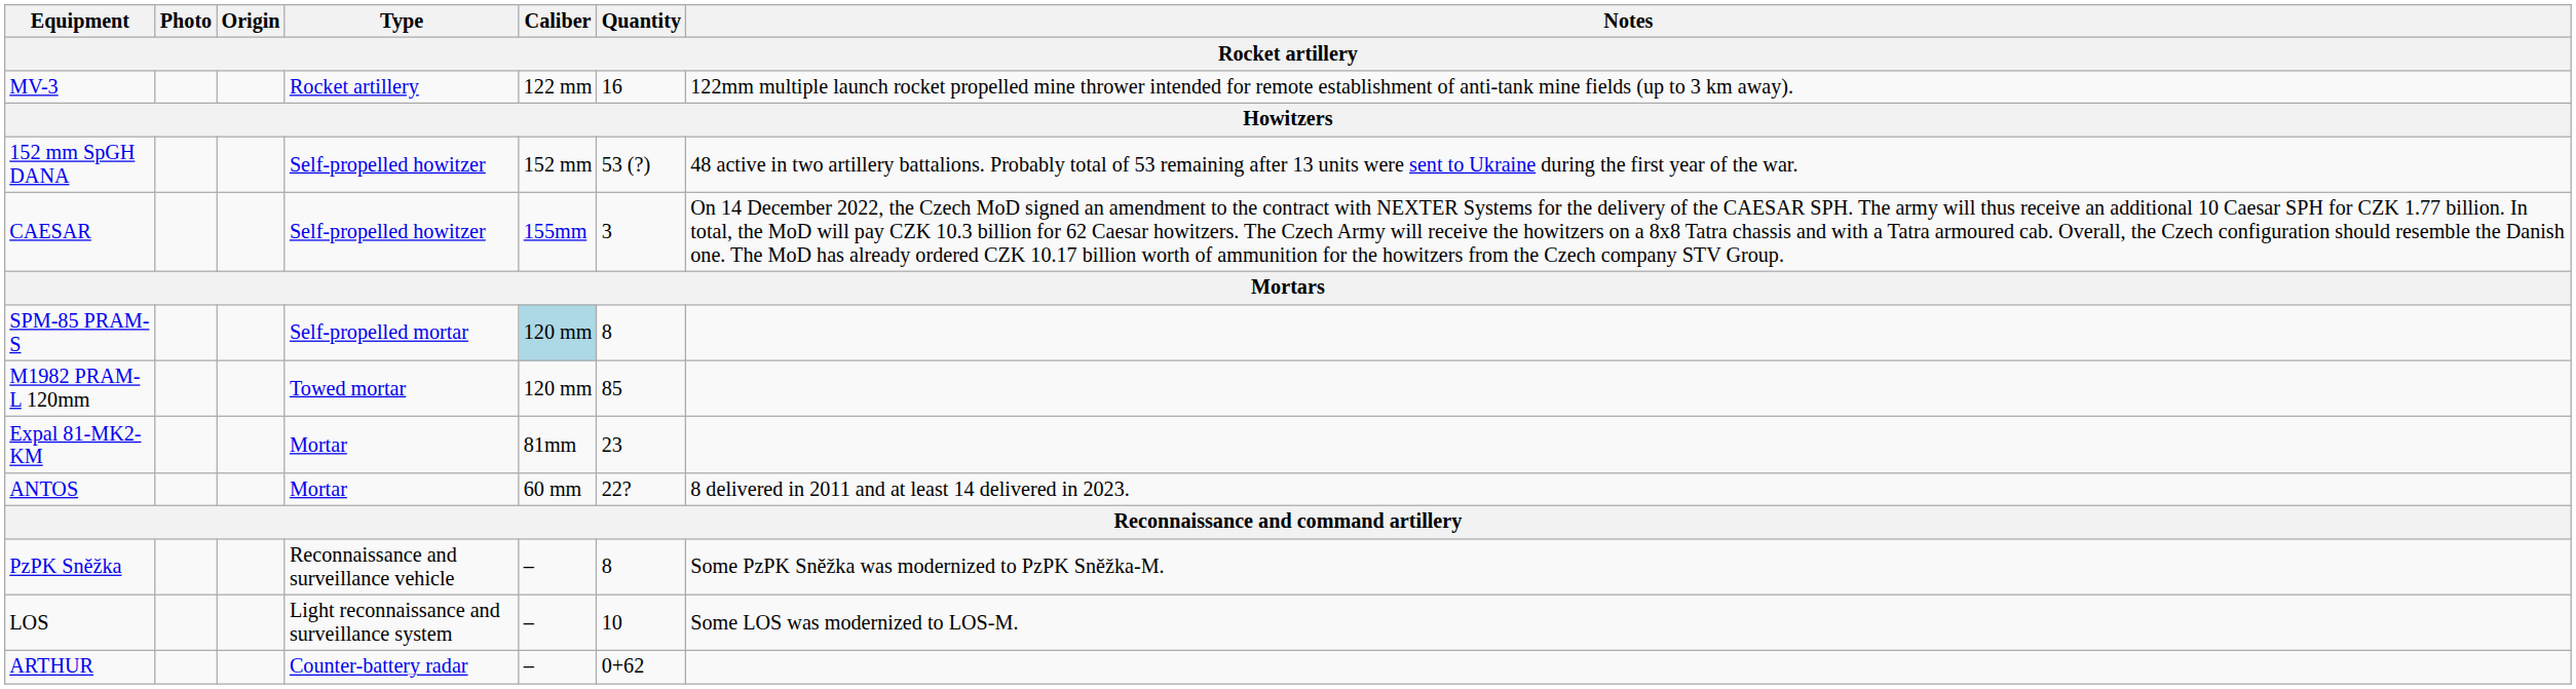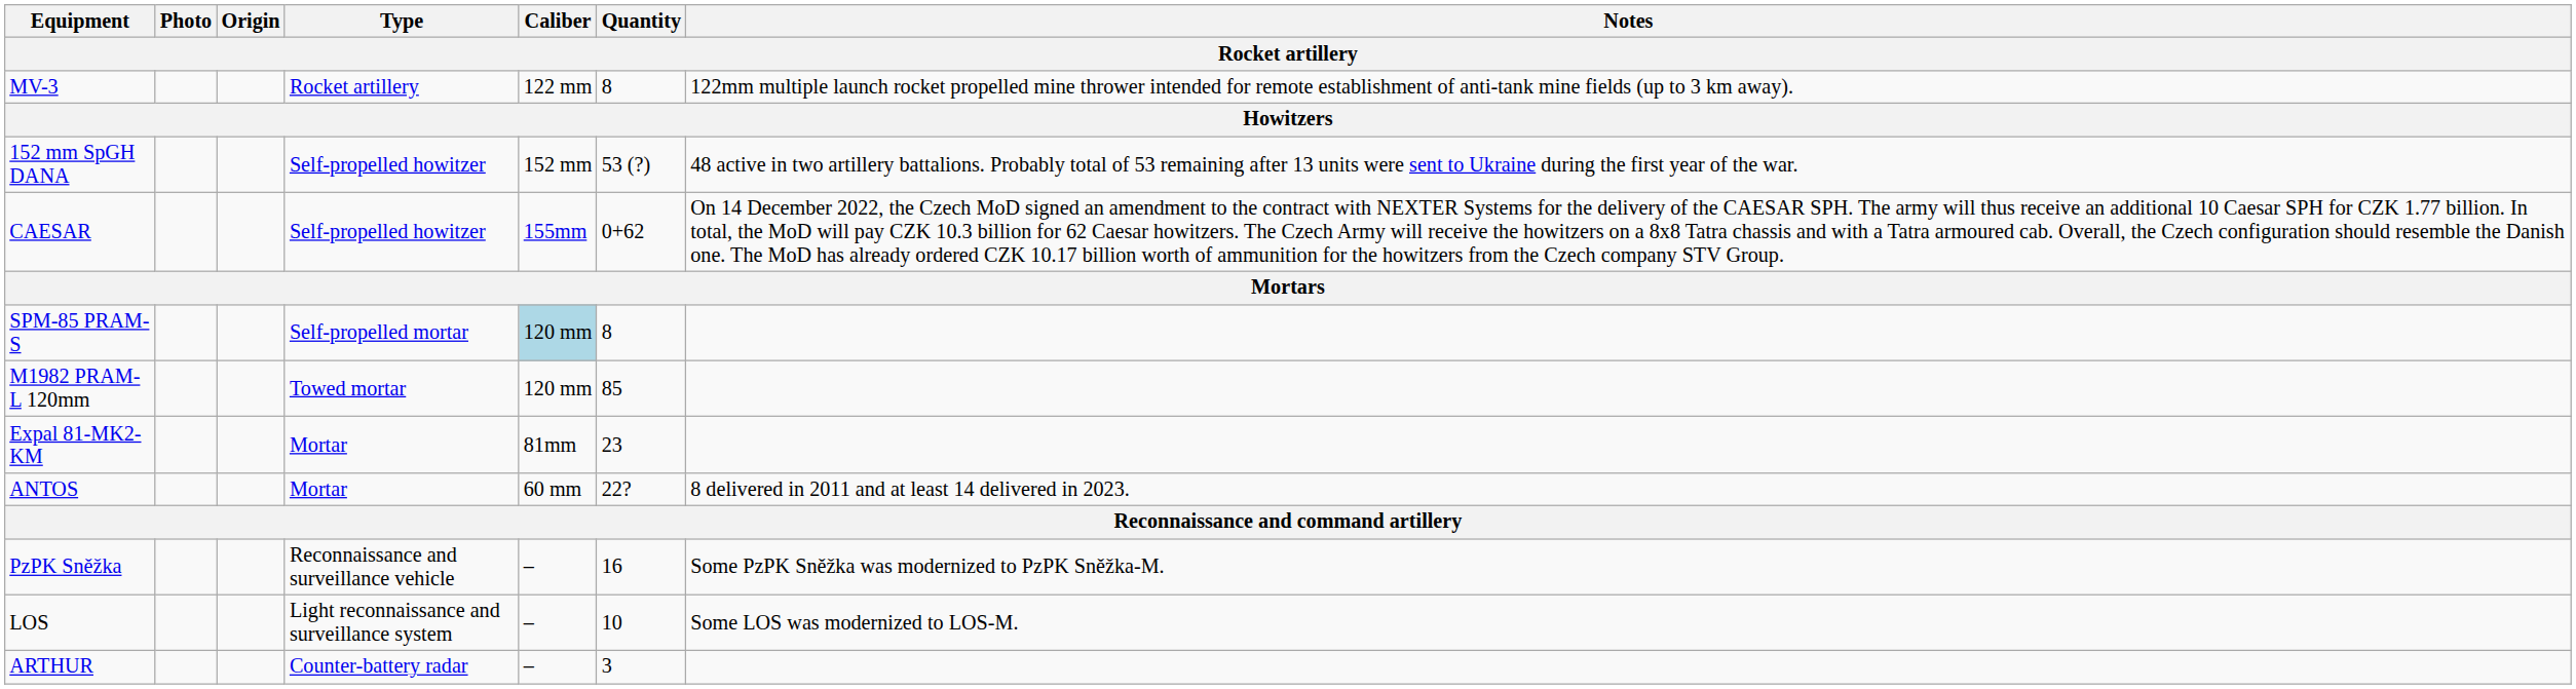 <table class="wikitable" width="100%">
 <tr>
 <th>Equipment</th>
 <th>Photo</th>
 <th>Origin</th>
 <th>Type</th>
 <th>Caliber</th>
 <th>Quantity</th>
 <th>Notes</th>
 </tr>
 <tr>
 <th colspan="7">Rocket artillery</th>
 </tr>
 <tr>
 <td><a href='#'>MV-3</a></td>
 <td></td>
 <td></td>
 <td><a href='#'>Rocket artillery</a></td>
 <td>122 mm</td>
-<td>16</td>
+<td>8</td>
 <td>122mm multiple launch rocket propelled mine thrower intended for remote establishment of anti-tank mine fields (up to 3 km away).</td>
 </tr>
 <tr>
 <th colspan="7">Howitzers</th>
 </tr>
 <tr>
 <td><a href='#'>152 mm SpGH DANA</a></td>
 <td></td>
 <td></td>
 <td><a href='#'>Self-propelled howitzer</a></td>
 <td>152 mm</td>
 <td>53 (?)</td>
 <td>48 active in two artillery battalions. Probably total of 53 remaining after 13 units were <a href='#'>sent to Ukraine</a> during the first year of the war.</td>
 </tr>
 <tr>
 <td><a href='#'>CAESAR</a></td>
 <td></td>
 <td><br></td>
 <td><a href='#'>Self-propelled howitzer</a></td>
 <td><a href='#'>155mm</a></td>
-<td>3</td>
+<td>0+62</td>
 <td>On 14 December 2022, the Czech MoD signed an amendment to the contract with NEXTER Systems for the delivery of the CAESAR SPH. The army will thus receive an additional 10 Caesar SPH for CZK 1.77 billion. In total, the MoD will pay CZK 10.3 billion for 62 Caesar howitzers. The Czech Army will receive the howitzers on a 8x8 Tatra chassis and with a Tatra armoured cab. Overall, the Czech configuration should resemble the Danish one. The MoD has already ordered CZK 10.17 billion worth of ammunition for the howitzers from the Czech company STV Group.</td>
 </tr>
 <tr>
 <th colspan="7">Mortars</th>
 </tr>
 <tr>
 <td><a href='#'>SPM-85 PRAM-S</a></td>
 <td></td>
 <td></td>
 <td><a href='#'>Self-propelled mortar</a></td>
 <td style="background: lightblue;">120 mm</td>
 <td>8</td>
 <td></td>
 </tr>
 <tr>
 <td><a href='#'>M1982 PRAM-L</a> 120mm</td>
 <td></td>
 <td></td>
 <td><a href='#'>Towed mortar</a></td>
 <td>120 mm</td>
 <td>85</td>
 <td></td>
 </tr>
 <tr>
 <td><a href='#'>Expal 81-MK2-KM</a></td>
 <td></td>
 <td></td>
 <td><a href='#'>Mortar</a></td>
 <td>81mm</td>
 <td>23</td>
 <td></td>
 </tr>
 <tr>
 <td><a href='#'>ANTOS</a></td>
 <td></td>
 <td></td>
 <td><a href='#'>Mortar</a></td>
 <td>60 mm</td>
 <td>22?</td>
 <td>8 delivered in 2011 and at least 14 delivered in 2023.</td>
 </tr>
 <tr>
 <th colspan="7">Reconnaissance and command artillery</th>
 </tr>
 <tr>
 <td><a href='#'>PzPK Sněžka</a></td>
 <td></td>
 <td></td>
 <td>Reconnaissance and surveillance vehicle</td>
 <td>–</td>
-<td>8</td>
+<td>16</td>
 <td>Some PzPK Sněžka was modernized to PzPK Sněžka-M.</td>
 </tr>
 <tr>
 <td>LOS</td>
 <td></td>
 <td></td>
 <td>Light reconnaissance and surveillance system</td>
 <td>–</td>
 <td>10</td>
 <td>Some LOS was modernized to LOS-M.</td>
 </tr>
 <tr>
 <td><a href='#'>ARTHUR</a></td>
 <td></td>
 <td></td>
 <td><a href='#'>Counter-battery radar</a></td>
 <td>–</td>
-<td>0+62</td>
+<td>3</td>
 <td></td>
 </tr>
 </table>
